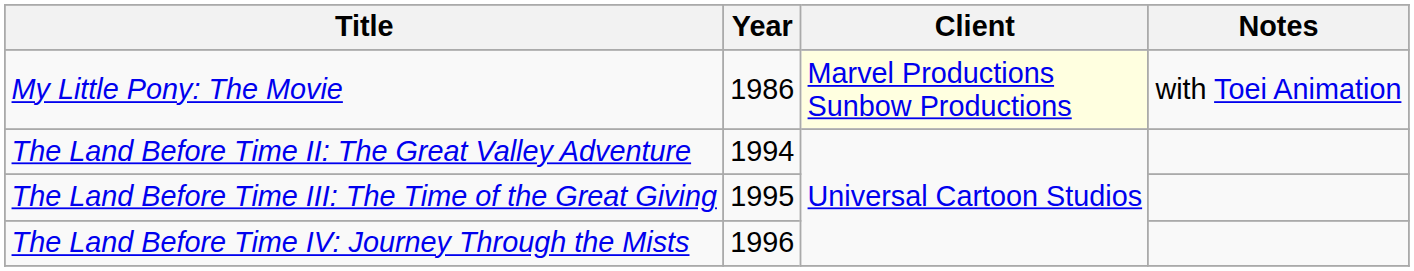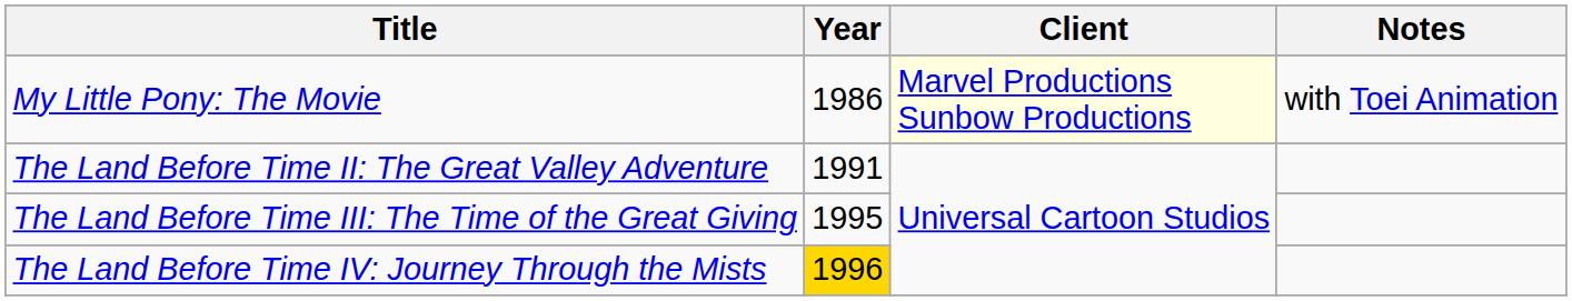 <table class="wikitable sortable">
 <tr>
 <th>Title</th>
 <th>Year</th>
 <th>Client</th>
 <th>Notes</th>
 </tr>
 <tr>
 <td><em><a href='#'>My Little Pony: The Movie</a></em></td>
 <td>1986</td>
 <td style="background: lightyellow;"><a href='#'>Marvel Productions</a><br><a href='#'>Sunbow Productions</a></td>
 <td>with <a href='#'>Toei Animation</a></td>
 </tr>
 <tr>
 <td><em><a href='#'>The Land Before Time II: The Great Valley Adventure</a></em></td>
-<td>1994</td>
+<td>1991</td>
 <td rowspan="3"><a href='#'>Universal Cartoon Studios</a></td>
 <td></td>
 </tr>
 <tr>
 <td><em><a href='#'>The Land Before Time III: The Time of the Great Giving</a></em></td>
 <td>1995</td>
 <td></td>
 </tr>
 <tr>
 <td><em><a href='#'>The Land Before Time IV: Journey Through the Mists</a></em></td>
-<td>1996</td>
+<td style="background: gold;">1996</td>
 <td></td>
 </tr>
 </table>
